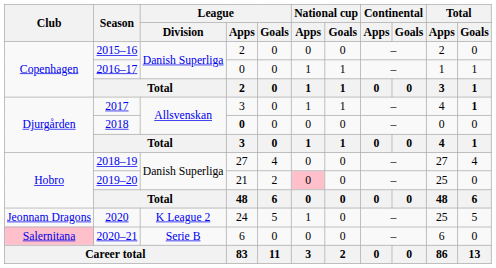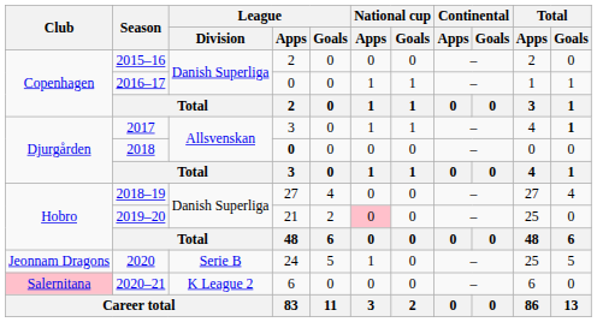 <table class="wikitable" style="text-align:center">
 <tr>
 <th rowspan="2">Club</th>
 <th rowspan="2">Season</th>
 <th colspan="3">League</th>
 <th colspan="2">National cup</th>
 <th colspan="2">Continental</th>
 <th colspan="2">Total</th>
 </tr>
 <tr>
 <th>Division</th>
 <th>Apps</th>
 <th>Goals</th>
 <th>Apps</th>
 <th>Goals</th>
 <th>Apps</th>
 <th>Goals</th>
 <th>Apps</th>
 <th>Goals</th>
 </tr>
 <tr>
 <td rowspan="3"><a href='#'>Copenhagen</a></td>
 <td><a href='#'>2015–16</a></td>
 <td rowspan="2"><a href='#'>Danish Superliga</a></td>
 <td>2</td>
 <td>0</td>
 <td>0</td>
 <td>0</td>
 <td colspan="2">–</td>
 <td>2</td>
 <td>0</td>
 </tr>
 <tr>
 <td><a href='#'>2016–17</a></td>
 <td>0</td>
 <td>0</td>
 <td>1</td>
 <td>1</td>
 <td colspan="2">–</td>
 <td>1</td>
 <td>1</td>
 </tr>
 <tr>
 <th colspan="2">Total</th>
 <th>2</th>
 <th>0</th>
 <th>1</th>
 <th>1</th>
 <th>0</th>
 <th>0</th>
 <th>3</th>
 <th>1</th>
 </tr>
 <tr>
 <td rowspan="3"><a href='#'>Djurgården</a></td>
 <td><a href='#'>2017</a></td>
 <td rowspan="2"><a href='#'>Allsvenskan</a></td>
 <td>3</td>
 <td>0</td>
 <td>1</td>
 <td>1</td>
 <td colspan="2">–</td>
 <td>4</td>
 <td><strong>1</strong></td>
 </tr>
 <tr>
 <td><a href='#'>2018</a></td>
 <td><strong>0</strong></td>
 <td>0</td>
 <td>0</td>
 <td>0</td>
 <td colspan="2">–</td>
 <td>0</td>
 <td>0</td>
 </tr>
 <tr>
 <th colspan="2">Total</th>
 <th>3</th>
 <th>0</th>
 <th>1</th>
 <th>1</th>
 <th>0</th>
 <th>0</th>
 <th>4</th>
 <th>1</th>
 </tr>
 <tr>
 <td rowspan="3"><a href='#'>Hobro</a></td>
 <td><a href='#'>2018–19</a></td>
 <td rowspan="2">Danish Superliga</td>
 <td>27</td>
 <td>4</td>
 <td>0</td>
 <td>0</td>
 <td colspan="2">–</td>
 <td>27</td>
 <td>4</td>
 </tr>
 <tr>
 <td><a href='#'>2019–20</a></td>
 <td>21</td>
 <td>2</td>
 <td style="background: pink;">0</td>
 <td>0</td>
 <td colspan="2">–</td>
 <td>25</td>
 <td>0</td>
 </tr>
 <tr>
 <th colspan="2">Total</th>
 <th>48</th>
 <th>6</th>
 <th>0</th>
 <th>0</th>
 <th>0</th>
 <th>0</th>
 <th>48</th>
 <th>6</th>
 </tr>
 <tr>
 <td><a href='#'>Jeonnam Dragons</a></td>
 <td><a href='#'>2020</a></td>
-<td><a href='#'>K League 2</a></td>
+<td><a href='#'>Serie B</a></td>
 <td>24</td>
 <td>5</td>
 <td>1</td>
 <td>0</td>
 <td colspan="2">–</td>
 <td>25</td>
 <td>5</td>
 </tr>
 <tr>
 <td style="background: pink;"><a href='#'>Salernitana</a></td>
 <td><a href='#'>2020–21</a></td>
-<td><a href='#'>Serie B</a></td>
+<td><a href='#'>K League 2</a></td>
 <td>6</td>
 <td>0</td>
 <td>0</td>
 <td>0</td>
 <td colspan="2">–</td>
 <td>6</td>
 <td>0</td>
 </tr>
 <tr>
 <th colspan="3">Career total</th>
 <th>83</th>
 <th>11</th>
 <th>3</th>
 <th>2</th>
 <th>0</th>
 <th>0</th>
 <th>86</th>
 <th>13</th>
 </tr>
 </table>
